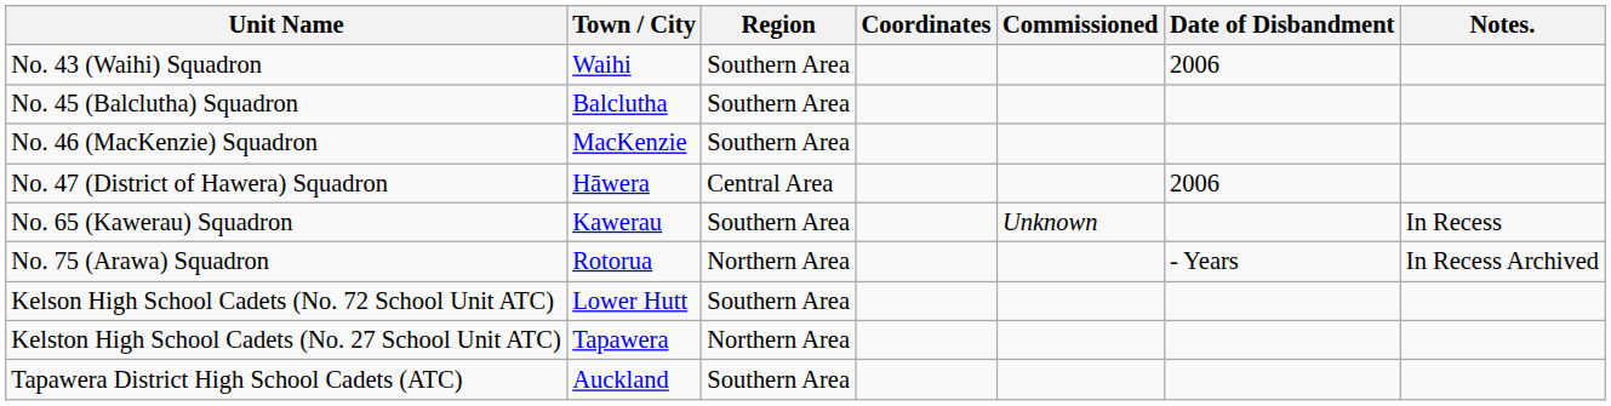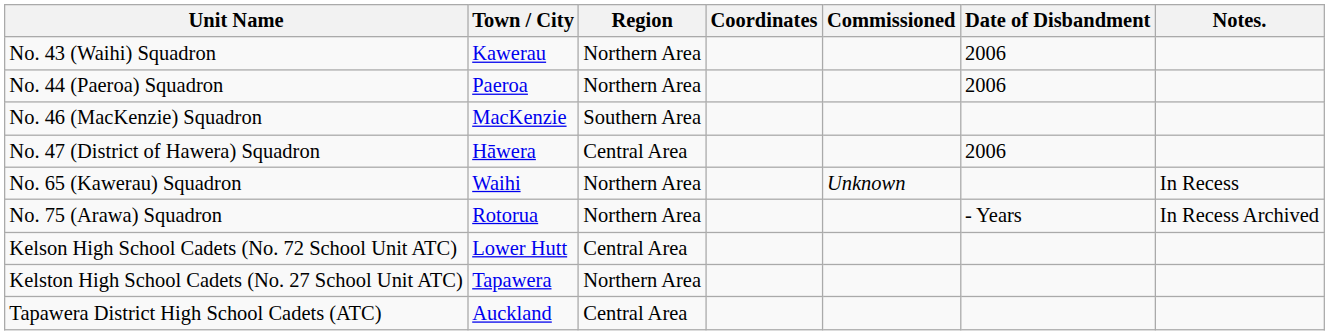 <table class="wikitable sortable">
 <tr>
 <th>Unit Name</th>
 <th>Town / City</th>
 <th>Region</th>
 <th>Coordinates</th>
 <th>Commissioned</th>
 <th>Date of Disbandment</th>
 <th>Notes.</th>
 </tr>
 <tr>
 <td>No. 43 (Waihi) Squadron</td>
-<td><a href='#'>Waihi</a></td>
-<td>Southern Area</td>
+<td><a href='#'>Kawerau</a></td>
+<td>Northern Area</td>
 <td></td>
 <td></td>
 <td>2006</td>
 <td></td>
 </tr>
 <tr>
-<td>No. 45 (Balclutha) Squadron</td>
-<td><a href='#'>Balclutha</a></td>
-<td>Southern Area</td>
+<td>No. 44 (Paeroa) Squadron</td>
+<td><a href='#'>Paeroa</a></td>
+<td>Northern Area</td>
 <td></td>
 <td></td>
-<td></td>
+<td>2006</td>
 <td></td>
 </tr>
 <tr>
 <td>No. 46 (MacKenzie) Squadron</td>
 <td><a href='#'>MacKenzie</a></td>
 <td>Southern Area</td>
 <td></td>
 <td></td>
 <td></td>
 <td></td>
 </tr>
 <tr>
 <td>No. 47 (District of Hawera) Squadron</td>
 <td><a href='#'>Hāwera</a></td>
 <td>Central Area</td>
 <td></td>
 <td></td>
 <td>2006</td>
 <td></td>
 </tr>
 <tr>
 <td>No. 65 (Kawerau) Squadron</td>
-<td><a href='#'>Kawerau</a></td>
-<td>Southern Area</td>
+<td><a href='#'>Waihi</a></td>
+<td>Northern Area</td>
 <td></td>
 <td><em>Unknown</em></td>
 <td></td>
 <td>In Recess</td>
 </tr>
 <tr>
 <td>No. 75 (Arawa) Squadron</td>
 <td><a href='#'>Rotorua</a></td>
 <td>Northern Area</td>
 <td></td>
 <td></td>
 <td> -  Years</td>
 <td>In Recess Archived</td>
 </tr>
 <tr>
 <td>Kelson High School Cadets (No. 72 School Unit ATC)</td>
 <td><a href='#'>Lower Hutt</a></td>
-<td>Southern Area</td>
+<td>Central Area</td>
 <td></td>
 <td></td>
 <td></td>
 <td></td>
 </tr>
 <tr>
 <td>Kelston High School Cadets (No. 27 School Unit ATC)</td>
 <td><a href='#'>Tapawera</a></td>
 <td>Northern Area</td>
 <td></td>
 <td></td>
 <td></td>
 <td></td>
 </tr>
 <tr>
 <td>Tapawera District High School Cadets (ATC)</td>
 <td><a href='#'>Auckland</a></td>
-<td>Southern Area</td>
+<td>Central Area</td>
 <td></td>
 <td></td>
 <td></td>
 <td></td>
 </tr>
 </table>
